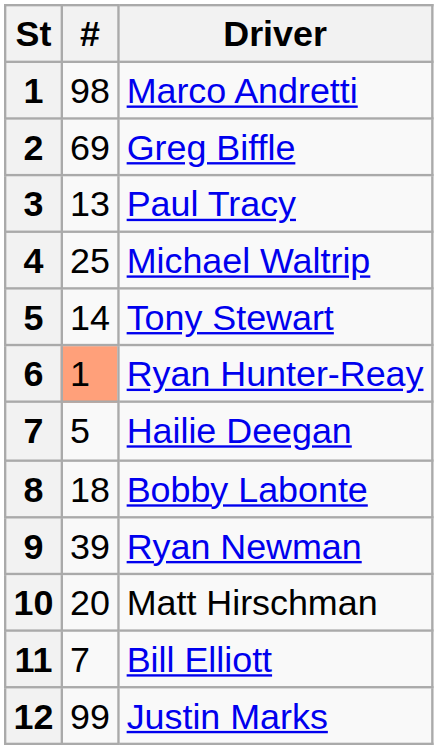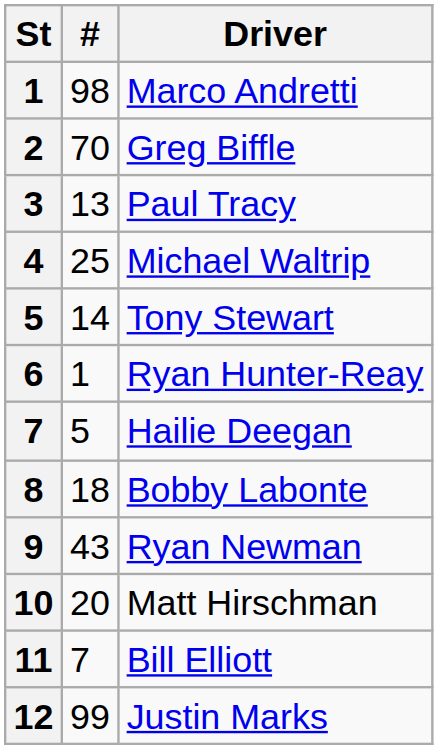 <table class="wikitable" style="font-size:95%">
 <tr>
 <th>St</th>
 <th>#</th>
 <th>Driver</th>
 </tr>
 <tr>
 <th>1</th>
 <td>98</td>
 <td><a href='#'>Marco Andretti</a></td>
 </tr>
 <tr>
 <th>2</th>
-<td>69</td>
+<td>70</td>
 <td><a href='#'>Greg Biffle</a></td>
 </tr>
 <tr>
 <th>3</th>
 <td>13</td>
 <td><a href='#'>Paul Tracy</a></td>
 </tr>
 <tr>
 <th>4</th>
 <td>25</td>
 <td><a href='#'>Michael Waltrip</a></td>
 </tr>
 <tr>
 <th>5</th>
 <td>14</td>
 <td><a href='#'>Tony Stewart</a></td>
 </tr>
 <tr>
 <th>6</th>
-<td style="background: lightsalmon;">1</td>
+<td>1</td>
 <td><a href='#'>Ryan Hunter-Reay</a></td>
 </tr>
 <tr>
 <th>7</th>
 <td>5</td>
 <td><a href='#'>Hailie Deegan</a></td>
 </tr>
 <tr>
 <th>8</th>
 <td>18</td>
 <td><a href='#'>Bobby Labonte</a></td>
 </tr>
 <tr>
 <th>9</th>
-<td>39</td>
+<td>43</td>
 <td><a href='#'>Ryan Newman</a></td>
 </tr>
 <tr>
 <th>10</th>
 <td>20</td>
 <td>Matt Hirschman</td>
 </tr>
 <tr>
 <th>11</th>
 <td>7</td>
 <td><a href='#'>Bill Elliott</a></td>
 </tr>
 <tr>
 <th>12</th>
 <td>99</td>
 <td><a href='#'>Justin Marks</a></td>
 </tr>
 </table>
